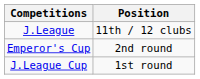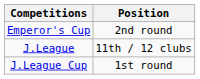 <table class="wikitable" style="text-align:center;">
 <tr>
 <th>Competitions</th>
 <th>Position</th>
 </tr>
 <tr>
+<td><a href='#'>Emperor's Cup</a></td>
+<td>2nd round</td>
+</tr>
+<tr>
 <td><a href='#'>J.League</a></td>
 <td>11th / 12 clubs</td>
-</tr>
-<tr>
-<td><a href='#'>Emperor's Cup</a></td>
-<td>2nd round</td>
 </tr>
 <tr>
 <td><a href='#'>J.League Cup</a></td>
 <td>1st round</td>
 </tr>
 </table>
